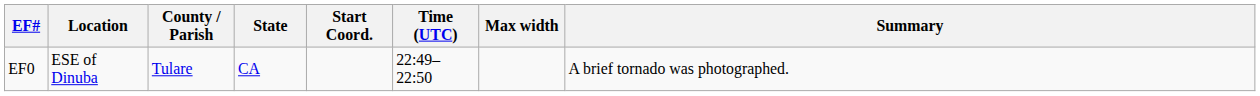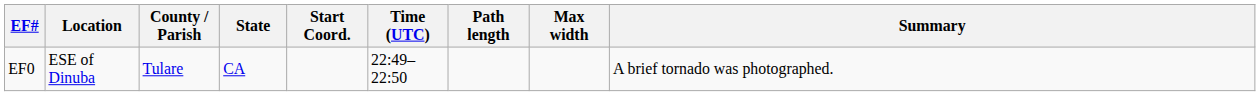 <table class="wikitable sortable" style="width:100%;">
 <tr>
 <th scope="col"  style="width:3%; text-align:center;"><a href='#'>EF#</a></th>
 <th scope="col"  style="width:7%; text-align:center;" class="unsortable">Location</th>
 <th scope="col"  style="width:6%; text-align:center;" class="unsortable">County / Parish</th>
 <th scope="col"  style="width:5%; text-align:center;">State</th>
 <th scope="col"  style="width:6%; text-align:center;">Start Coord.</th>
 <th scope="col"  style="width:6%; text-align:center;">Time (<a href='#'>UTC</a>)</th>
+<th scope="col"  style="width:6%; text-align:center;">Path length</th>
 <th scope="col"  style="width:6%; text-align:center;">Max width</th>
 <th scope="col" class="unsortable" style="width:48%; text-align:center;">Summary</th>
 </tr>
 <tr>
 <td bgcolor=>EF0</td>
 <td>ESE of <a href='#'>Dinuba</a></td>
 <td><a href='#'>Tulare</a></td>
 <td><a href='#'>CA</a></td>
 <td></td>
 <td>22:49–22:50</td>
 <td></td>
+<td></td>
 <td>A brief tornado was photographed.</td>
 </tr>
 </table>
